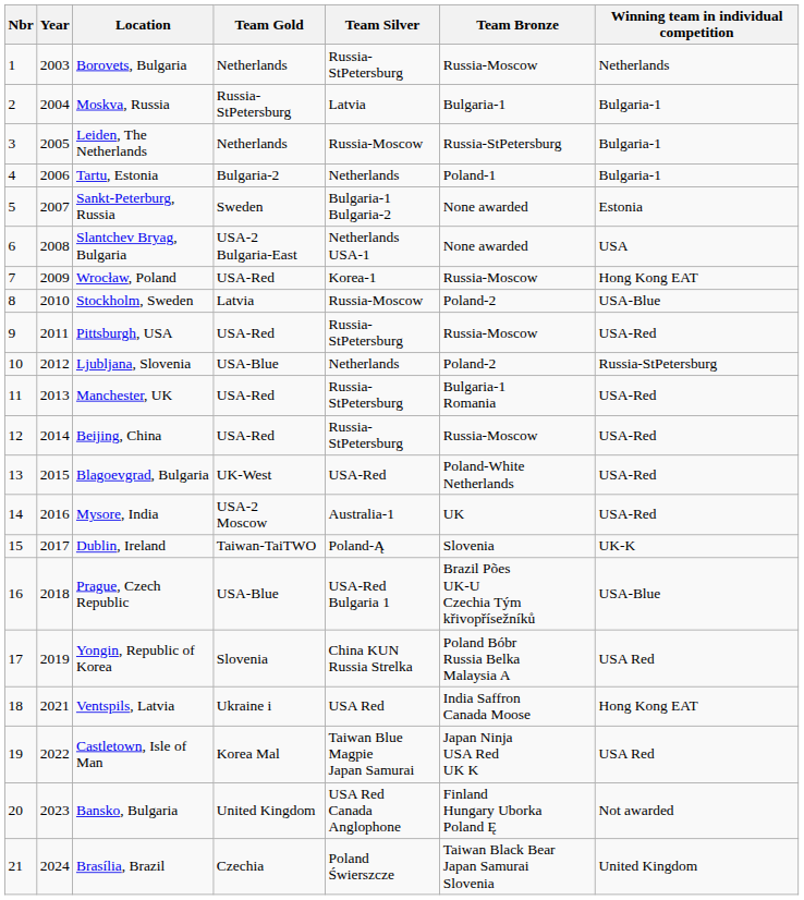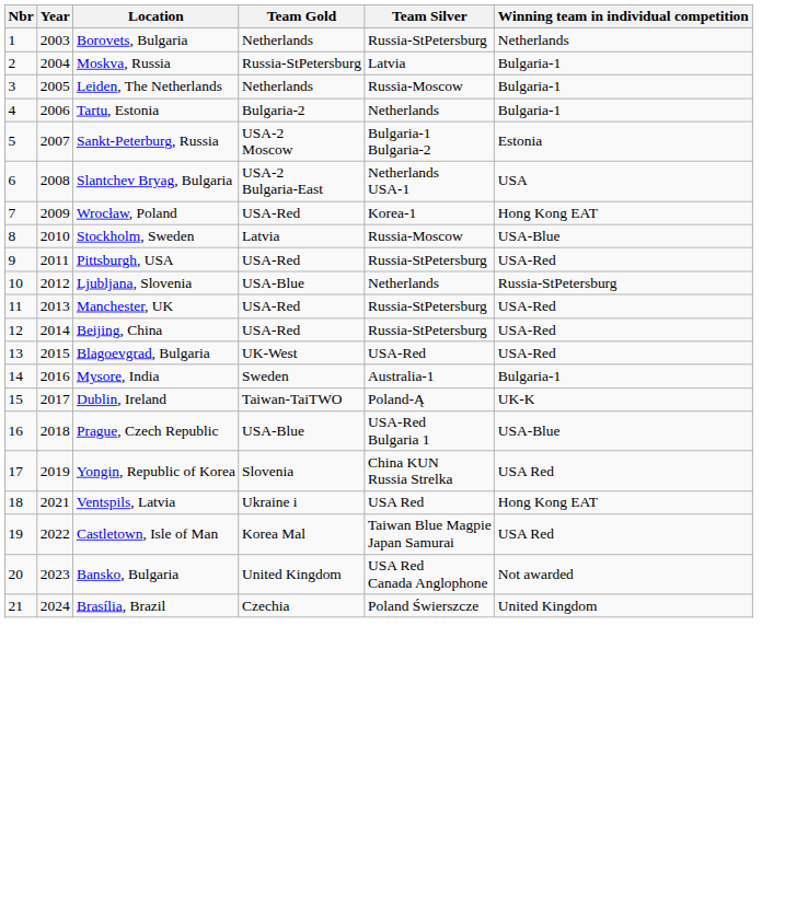 <table class="wikitable">
 <tr>
 <th>Nbr</th>
 <th>Year</th>
 <th>Location</th>
 <th>Team Gold</th>
 <th>Team Silver</th>
-<th>Team Bronze</th>
 <th>Winning team in individual competition</th>
 </tr>
 <tr>
 <td>1</td>
 <td>2003</td>
 <td><a href='#'>Borovets</a>, Bulgaria</td>
 <td>Netherlands </td>
 <td>Russia-StPetersburg </td>
-<td>Russia-Moscow </td>
 <td>Netherlands </td>
 </tr>
 <tr>
 <td>2</td>
 <td>2004</td>
 <td><a href='#'>Moskva</a>, Russia</td>
 <td>Russia-StPetersburg </td>
 <td>Latvia </td>
 <td>Bulgaria-1 </td>
-<td>Bulgaria-1 </td>
 </tr>
 <tr>
 <td>3</td>
 <td>2005</td>
 <td><a href='#'>Leiden</a>, The Netherlands</td>
 <td>Netherlands </td>
 <td>Russia-Moscow </td>
-<td>Russia-StPetersburg </td>
 <td>Bulgaria-1 </td>
 </tr>
 <tr>
 <td>4</td>
 <td>2006</td>
 <td><a href='#'>Tartu</a>, Estonia</td>
 <td>Bulgaria-2 </td>
 <td>Netherlands </td>
-<td>Poland-1 </td>
 <td>Bulgaria-1 </td>
 </tr>
 <tr>
 <td>5</td>
 <td>2007</td>
 <td><a href='#'>Sankt-Peterburg</a>, Russia</td>
-<td>Sweden </td>
+<td>USA-2 <br>Moscow </td>
 <td>Bulgaria-1 <br>Bulgaria-2 </td>
-<td>None awarded</td>
 <td>Estonia </td>
 </tr>
 <tr>
 <td>6</td>
 <td>2008</td>
 <td><a href='#'>Slantchev Bryag</a>, Bulgaria</td>
 <td>USA-2 <br>Bulgaria-East </td>
 <td>Netherlands <br>USA-1 </td>
-<td>None awarded</td>
 <td>USA </td>
 </tr>
 <tr>
 <td>7</td>
 <td>2009</td>
 <td><a href='#'>Wrocław</a>, Poland</td>
 <td>USA-Red </td>
 <td>Korea-1 </td>
-<td>Russia-Moscow </td>
 <td>Hong Kong EAT </td>
 </tr>
 <tr>
 <td>8</td>
 <td>2010</td>
 <td><a href='#'>Stockholm</a>, Sweden</td>
 <td>Latvia </td>
 <td>Russia-Moscow </td>
-<td>Poland-2 </td>
 <td>USA-Blue </td>
 </tr>
 <tr>
 <td>9</td>
 <td>2011</td>
 <td><a href='#'>Pittsburgh</a>, USA</td>
 <td>USA-Red </td>
 <td>Russia-StPetersburg </td>
-<td>Russia-Moscow </td>
 <td>USA-Red </td>
 </tr>
 <tr>
 <td>10</td>
 <td>2012</td>
 <td><a href='#'>Ljubljana</a>, Slovenia</td>
 <td>USA-Blue </td>
 <td>Netherlands </td>
-<td>Poland-2 </td>
 <td>Russia-StPetersburg </td>
 </tr>
 <tr>
 <td>11</td>
 <td>2013</td>
 <td><a href='#'>Manchester</a>, UK</td>
 <td>USA-Red </td>
 <td>Russia-StPetersburg </td>
-<td>Bulgaria-1 <br>Romania </td>
 <td>USA-Red </td>
 </tr>
 <tr>
 <td>12</td>
 <td>2014</td>
 <td><a href='#'>Beijing</a>, China</td>
 <td>USA-Red </td>
 <td>Russia-StPetersburg </td>
-<td>Russia-Moscow </td>
 <td>USA-Red </td>
 </tr>
 <tr>
 <td>13</td>
 <td>2015</td>
 <td><a href='#'>Blagoevgrad</a>, Bulgaria</td>
 <td>UK-West </td>
 <td>USA-Red </td>
-<td>Poland-White <br>Netherlands </td>
 <td>USA-Red </td>
 </tr>
 <tr>
 <td>14</td>
 <td>2016</td>
 <td><a href='#'>Mysore</a>, India</td>
-<td>USA-2 <br>Moscow </td>
+<td>Sweden </td>
 <td>Australia-1 </td>
-<td>UK </td>
-<td>USA-Red </td>
+<td>Bulgaria-1 </td>
 </tr>
 <tr>
 <td>15</td>
 <td>2017</td>
 <td><a href='#'>Dublin</a>, Ireland</td>
 <td>Taiwan-TaiTWO </td>
 <td>Poland-Ą </td>
-<td>Slovenia </td>
 <td>UK-K </td>
 </tr>
 <tr>
 <td>16</td>
 <td>2018</td>
 <td><a href='#'>Prague</a>, Czech Republic</td>
 <td>USA-Blue </td>
 <td>USA-Red <br>Bulgaria 1 </td>
-<td>Brazil Pões <br>UK-U <br>Czechia Tým křivopřísežníků </td>
 <td>USA-Blue </td>
 </tr>
 <tr>
 <td>17</td>
 <td>2019</td>
 <td><a href='#'>Yongin</a>, Republic of Korea</td>
 <td>Slovenia </td>
 <td>China KUN <br>Russia Strelka </td>
-<td>Poland Bóbr <br>Russia Belka <br>Malaysia A</td>
 <td>USA Red </td>
 </tr>
 <tr>
 <td>18</td>
 <td>2021</td>
 <td><a href='#'>Ventspils</a>, Latvia</td>
 <td>Ukraine і </td>
 <td>USA Red </td>
-<td>India Saffron <br>Canada Moose </td>
 <td>Hong Kong EAT </td>
 </tr>
 <tr>
 <td>19</td>
 <td>2022</td>
 <td><a href='#'>Castletown</a>, Isle of Man</td>
 <td>Korea Mal </td>
 <td>Taiwan Blue Magpie <br>Japan Samurai </td>
-<td>Japan Ninja <br>USA Red <br>UK K </td>
 <td>USA Red </td>
 </tr>
 <tr>
 <td>20</td>
 <td>2023</td>
 <td><a href='#'>Bansko</a>, Bulgaria</td>
 <td>United Kingdom </td>
 <td>USA Red <br>Canada Anglophone </td>
-<td>Finland <br>Hungary Uborka <br>Poland Ę </td>
 <td>Not awarded</td>
 </tr>
 <tr>
 <td>21</td>
 <td>2024</td>
 <td><a href='#'>Brasília</a>, Brazil</td>
 <td>Czechia </td>
 <td>Poland Świerszcze </td>
-<td>Taiwan Black Bear <br>	Japan Samurai <br>	Slovenia </td>
 <td>United Kingdom </td>
 </tr>
 </table>
